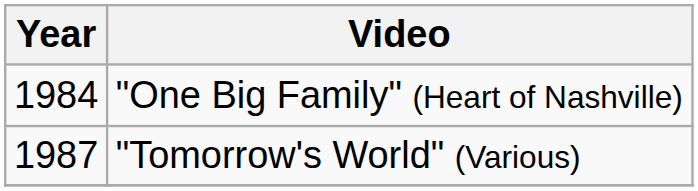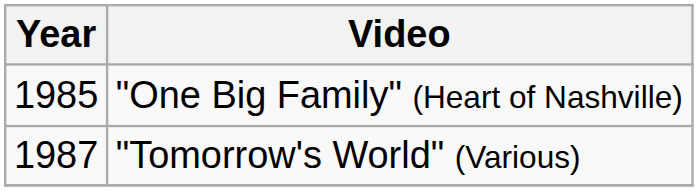 <table class="wikitable">
 <tr>
 <th>Year</th>
 <th>Video</th>
 </tr>
 <tr>
-<td>1984</td>
+<td>1985</td>
 <td>"One Big Family" <small>(Heart of Nashville)</small></td>
 </tr>
 <tr>
 <td>1987</td>
 <td>"Tomorrow's World" <small>(Various)</small></td>
 </tr>
 <tr>
 </tr>
 </table>
